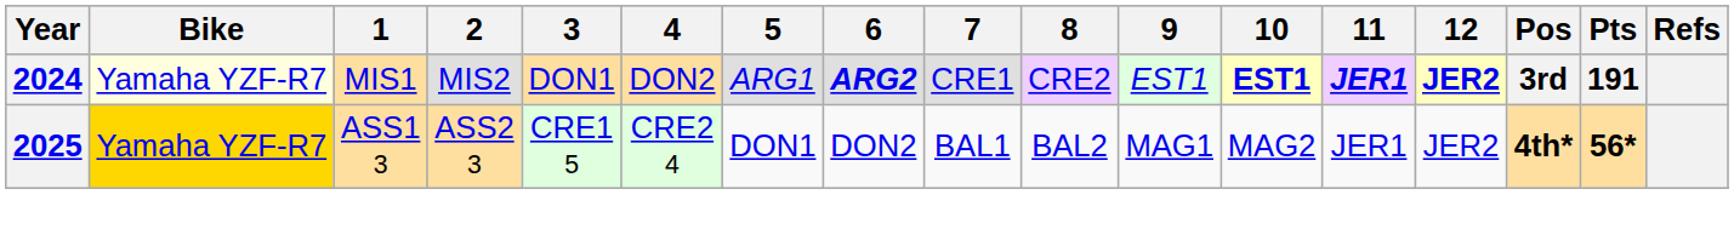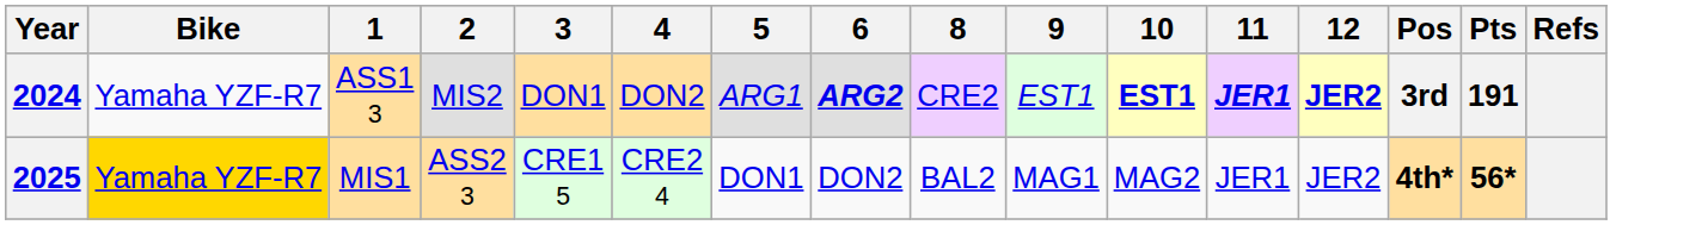 <table class="wikitable" style="text-align:center">
 <tr>
 <th>Year</th>
 <th>Bike</th>
 <th>1</th>
 <th>2</th>
 <th>3</th>
 <th>4</th>
 <th>5</th>
 <th>6</th>
-<th>7</th>
 <th>8</th>
 <th>9</th>
 <th>10</th>
 <th>11</th>
 <th>12</th>
 <th>Pos</th>
 <th>Pts</th>
 <th>Refs</th>
 </tr>
 <tr>
 <th><a href='#'>2024</a></th>
-<td style="background: lightyellow;"><a href='#'>Yamaha YZF-R7</a></td>
-<td style="background:#ffdf9f;"><a href='#'>MIS1</a><br></td>
+<td><a href='#'>Yamaha YZF-R7</a></td>
+<td style="background:#FFDF9F;"><a href='#'>ASS1</a><br><small>3</small></td>
 <td style="background:#dfdfdf;"><a href='#'>MIS2</a><br></td>
 <td style="background:#ffdf9f;"><a href='#'>DON1</a><br></td>
 <td style="background:#ffdf9f;"><a href='#'>DON2</a><br></td>
 <td style="background:#dfdfdf;"><em><a href='#'>ARG1</a></em><br></td>
 <td style="background:#dfdfdf;"><strong><em><a href='#'>ARG2</a></em></strong><br></td>
-<td style="background:#dfdfdf;"><a href='#'>CRE1</a><br></td>
 <td style="background:#efcfff;"><a href='#'>CRE2</a><br></td>
 <td style="background:#dfffdf;"><em><a href='#'>EST1</a></em><br></td>
 <td style="background:#ffffbf;"><strong><a href='#'>EST1</a></strong><br></td>
 <td style="background:#efcfff;"><strong><em><a href='#'>JER1</a></em></strong><br></td>
 <td style="background:#ffffbf;"><strong><a href='#'>JER2</a></strong><br></td>
 <th>3rd</th>
 <th>191</th>
 <th></th>
 </tr>
 <tr>
 <th><a href='#'>2025</a></th>
 <td style="background: gold;"><a href='#'>Yamaha YZF-R7</a></td>
-<td style="background:#FFDF9F;"><a href='#'>ASS1</a><br><small>3</small></td>
+<td style="background:#ffdf9f;"><a href='#'>MIS1</a><br></td>
 <td style="background:#FFDF9F;"><a href='#'>ASS2</a><br><small>3</small></td>
 <td style="background:#dfffdf;"><a href='#'>CRE1</a><br><small>5</small></td>
 <td style="background:#dfffdf;"><a href='#'>CRE2</a><br><small>4</small></td>
 <td style="background:#;"><a href='#'>DON1</a><br><small></small></td>
 <td style="background:#;"><a href='#'>DON2</a><br><small></small></td>
-<td style="background:#;"><a href='#'>BAL1</a><br><small></small></td>
 <td style="background:#;"><a href='#'>BAL2</a><br><small></small></td>
 <td style="background:#;"><a href='#'>MAG1</a><br><small></small></td>
 <td style="background:#;"><a href='#'>MAG2</a><br><small></small></td>
 <td style="background:#;"><a href='#'>JER1</a><br><small></small></td>
 <td style="background:#;"><a href='#'>JER2</a><br><small></small></td>
 <th style="background:#FFDF9F;">4th*</th>
 <th style="background:#FFDF9F;">56*</th>
 <th></th>
 </tr>
 </table>
